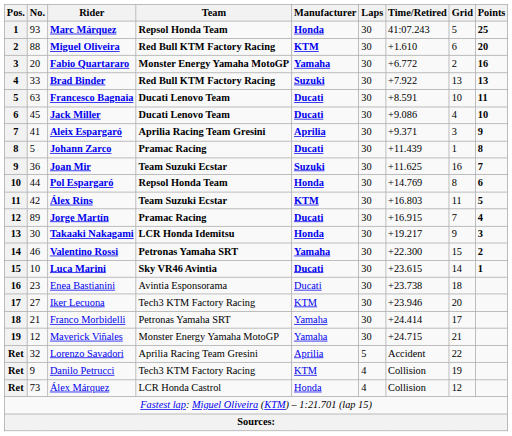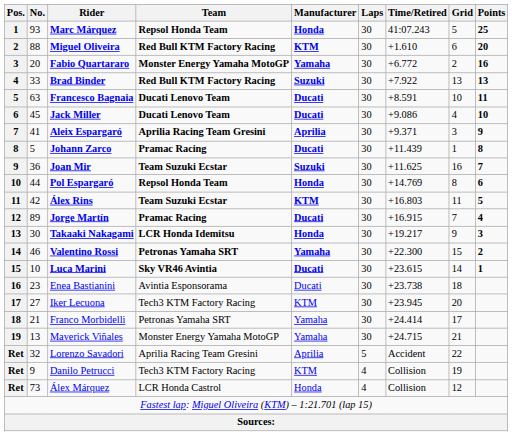 <table class="wikitable" style="font-size: 85%;">
 <tr>
 <th>Pos.</th>
 <th>No.</th>
 <th>Rider</th>
 <th>Team</th>
 <th>Manufacturer</th>
 <th>Laps</th>
 <th>Time/Retired</th>
 <th>Grid</th>
 <th>Points</th>
 </tr>
 <tr>
 <th>1</th>
 <td>93</td>
 <td> <strong><a href='#'>Marc Márquez</a></strong></td>
 <td><strong>Repsol Honda Team</strong></td>
 <td><strong><a href='#'>Honda</a></strong></td>
 <td>30</td>
 <td>41:07.243</td>
 <td>5</td>
 <td><strong>25</strong></td>
 </tr>
 <tr>
 <th>2</th>
 <td>88</td>
 <td> <strong><a href='#'>Miguel Oliveira</a></strong></td>
 <td><strong>Red Bull KTM Factory Racing</strong></td>
 <td><strong><a href='#'>KTM</a></strong></td>
 <td>30</td>
 <td>+1.610</td>
 <td>6</td>
 <td><strong>20</strong></td>
 </tr>
 <tr>
 <th>3</th>
 <td>20</td>
 <td> <strong><a href='#'>Fabio Quartararo</a></strong></td>
 <td><strong>Monster Energy Yamaha MotoGP</strong></td>
 <td><strong><a href='#'>Yamaha</a></strong></td>
 <td>30</td>
 <td>+6.772</td>
 <td>2</td>
 <td><strong>16</strong></td>
 </tr>
 <tr>
 <th>4</th>
 <td>33</td>
 <td> <strong><a href='#'>Brad Binder</a></strong></td>
 <td><strong>Red Bull KTM Factory Racing</strong></td>
 <td><strong><a href='#'>Suzuki</a></strong></td>
 <td>30</td>
 <td>+7.922</td>
 <td>13</td>
 <td><strong>13</strong></td>
 </tr>
 <tr>
 <th>5</th>
 <td>63</td>
 <td> <strong><a href='#'>Francesco Bagnaia</a></strong></td>
 <td><strong>Ducati Lenovo Team</strong></td>
 <td><strong><a href='#'>Ducati</a></strong></td>
 <td>30</td>
 <td>+8.591</td>
 <td>10</td>
 <td><strong>11</strong></td>
 </tr>
 <tr>
 <th>6</th>
 <td>45</td>
 <td> <strong><a href='#'>Jack Miller</a></strong></td>
 <td><strong>Ducati Lenovo Team</strong></td>
 <td><strong><a href='#'>Ducati</a></strong></td>
 <td>30</td>
 <td>+9.086</td>
 <td>4</td>
 <td><strong>10</strong></td>
 </tr>
 <tr>
 <th>7</th>
 <td>41</td>
 <td> <strong><a href='#'>Aleix Espargaró</a></strong></td>
 <td><strong>Aprilia Racing Team Gresini</strong></td>
 <td><strong><a href='#'>Aprilia</a></strong></td>
 <td>30</td>
 <td>+9.371</td>
 <td>3</td>
 <td><strong>9</strong></td>
 </tr>
 <tr>
 <th>8</th>
 <td>5</td>
 <td> <strong><a href='#'>Johann Zarco</a></strong></td>
 <td><strong>Pramac Racing</strong></td>
 <td><strong><a href='#'>Ducati</a></strong></td>
 <td>30</td>
 <td>+11.439</td>
 <td>1</td>
 <td><strong>8</strong></td>
 </tr>
 <tr>
 <th>9</th>
 <td>36</td>
 <td> <strong><a href='#'>Joan Mir</a></strong></td>
 <td><strong>Team Suzuki Ecstar</strong></td>
 <td><strong><a href='#'>Suzuki</a></strong></td>
 <td>30</td>
 <td>+11.625</td>
 <td>16</td>
 <td><strong>7</strong></td>
 </tr>
 <tr>
 <th>10</th>
 <td>44</td>
 <td> <strong><a href='#'>Pol Espargaró</a></strong></td>
 <td><strong>Repsol Honda Team</strong></td>
 <td><strong><a href='#'>Honda</a></strong></td>
 <td>30</td>
 <td>+14.769</td>
 <td>8</td>
 <td><strong>6</strong></td>
 </tr>
 <tr>
 <th>11</th>
 <td>42</td>
 <td> <strong><a href='#'>Álex Rins</a></strong></td>
 <td><strong>Team Suzuki Ecstar</strong></td>
 <td><strong><a href='#'>KTM</a></strong></td>
 <td>30</td>
 <td>+16.803</td>
 <td>11</td>
 <td><strong>5</strong></td>
 </tr>
 <tr>
 <th>12</th>
 <td>89</td>
 <td> <strong><a href='#'>Jorge Martín</a></strong></td>
 <td><strong>Pramac Racing</strong></td>
 <td><strong><a href='#'>Ducati</a></strong></td>
 <td>30</td>
 <td>+16.915</td>
 <td>7</td>
 <td><strong>4</strong></td>
 </tr>
 <tr>
 <th>13</th>
 <td>30</td>
 <td> <strong><a href='#'>Takaaki Nakagami</a></strong></td>
 <td><strong>LCR Honda Idemitsu</strong></td>
 <td><strong><a href='#'>Honda</a></strong></td>
 <td>30</td>
 <td>+19.217</td>
 <td>9</td>
 <td><strong>3</strong></td>
 </tr>
 <tr>
 <th>14</th>
 <td>46</td>
 <td> <strong><a href='#'>Valentino Rossi</a></strong></td>
 <td><strong>Petronas Yamaha SRT</strong></td>
 <td><strong><a href='#'>Yamaha</a></strong></td>
 <td>30</td>
 <td>+22.300</td>
 <td>15</td>
 <td><strong>2</strong></td>
 </tr>
 <tr>
 <th>15</th>
 <td>10</td>
 <td> <strong><a href='#'>Luca Marini</a></strong></td>
 <td><strong>Sky VR46 Avintia</strong></td>
 <td><strong><a href='#'>Ducati</a></strong></td>
 <td>30</td>
 <td>+23.615</td>
 <td>14</td>
 <td><strong>1</strong></td>
 </tr>
 <tr>
 <th>16</th>
 <td>23</td>
 <td> <a href='#'>Enea Bastianini</a></td>
 <td>Avintia Esponsorama</td>
 <td><a href='#'>Ducati</a></td>
 <td>30</td>
 <td>+23.738</td>
 <td>18</td>
 <td></td>
 </tr>
 <tr>
 <th>17</th>
 <td>27</td>
 <td> <a href='#'>Iker Lecuona</a></td>
 <td>Tech3 KTM Factory Racing</td>
 <td><a href='#'>KTM</a></td>
 <td>30</td>
-<td>+23.946</td>
+<td>+23.945</td>
 <td>20</td>
 <td></td>
 </tr>
 <tr>
 <th>18</th>
 <td>21</td>
 <td> <a href='#'>Franco Morbidelli</a></td>
 <td>Petronas Yamaha SRT</td>
 <td><a href='#'>Yamaha</a></td>
 <td>30</td>
 <td>+24.414</td>
 <td>17</td>
 <td></td>
 </tr>
 <tr>
 <th>19</th>
-<td>12</td>
+<td>13</td>
 <td> <a href='#'>Maverick Viñales</a></td>
 <td>Monster Energy Yamaha MotoGP</td>
 <td><a href='#'>Yamaha</a></td>
 <td>30</td>
 <td>+24.715</td>
 <td>21</td>
 <td></td>
 </tr>
 <tr>
 <th>Ret</th>
 <td>32</td>
 <td> <a href='#'>Lorenzo Savadori</a></td>
 <td>Aprilia Racing Team Gresini</td>
 <td><a href='#'>Aprilia</a></td>
 <td>5</td>
 <td>Accident</td>
 <td>22</td>
 <td></td>
 </tr>
 <tr>
 <th>Ret</th>
 <td>9</td>
 <td> <a href='#'>Danilo Petrucci</a></td>
 <td>Tech3 KTM Factory Racing</td>
 <td><a href='#'>KTM</a></td>
 <td>4</td>
 <td>Collision</td>
 <td>19</td>
 <td></td>
 </tr>
 <tr>
 <th>Ret</th>
 <td>73</td>
 <td> <a href='#'>Álex Márquez</a></td>
 <td>LCR Honda Castrol</td>
 <td><a href='#'>Honda</a></td>
 <td>4</td>
 <td>Collision</td>
 <td>12</td>
 <td></td>
 </tr>
 <tr class="sortbottom">
 <td colspan="9" style="text-align:center"><em><a href='#'>Fastest lap</a>:  <a href='#'>Miguel Oliveira</a> (<a href='#'>KTM</a>) – 1:21.701 (lap 15)</em></td>
 </tr>
 <tr>
 <th colspan=9>Sources: </th>
 </tr>
 </table>
